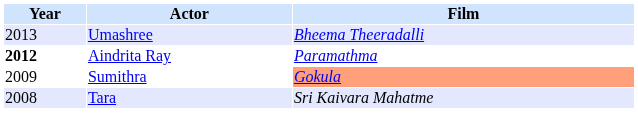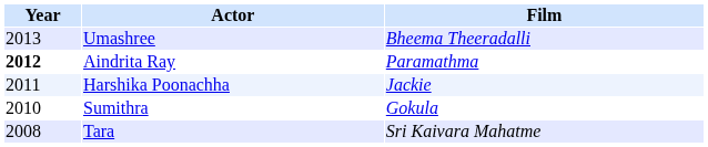 <table cellspacing="1" cellpadding="1" border="0" width="50%">
 <tr bgcolor="#d1e4fd">
 <th>Year</th>
 <th>Actor</th>
 <th>Film</th>
 </tr>
 <tr bgcolor="#e4e8ff">
 <td>2013</td>
 <td><a href='#'>Umashree</a></td>
 <td><em><a href='#'>Bheema Theeradalli</a></em></td>
 </tr>
 <tr>
 <td><strong>2012</strong></td>
 <td><a href='#'>Aindrita Ray</a></td>
 <td><em><a href='#'>Paramathma</a></em></td>
 </tr>
+<tr bgcolor=#edf3fe>
+<td>2011</td>
+<td><a href='#'>Harshika Poonachha</a></td>
+<td><em><a href='#'>Jackie</a></em></td>
+</tr>
 <tr>
-<td>2009</td>
+<td>2010</td>
 <td><a href='#'>Sumithra</a></td>
-<td style="background: lightsalmon;"><em><a href='#'>Gokula</a></em></td>
+<td><em><a href='#'>Gokula</a></em></td>
 </tr>
 <tr bgcolor="#e4e8ff">
 <td>2008</td>
 <td><a href='#'>Tara</a></td>
 <td><em>Sri Kaivara Mahatme</em></td>
 </tr>
 </table>
